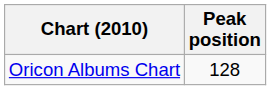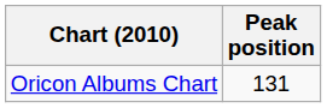 <table class="wikitable sortable">
 <tr>
 <th>Chart (2010)</th>
 <th>Peak<br>position</th>
 </tr>
 <tr>
 <td><a href='#'>Oricon Albums Chart</a></td>
-<td style="text-align:center;">128</td>
+<td style="text-align:center;">131</td>
 </tr>
 </table>
